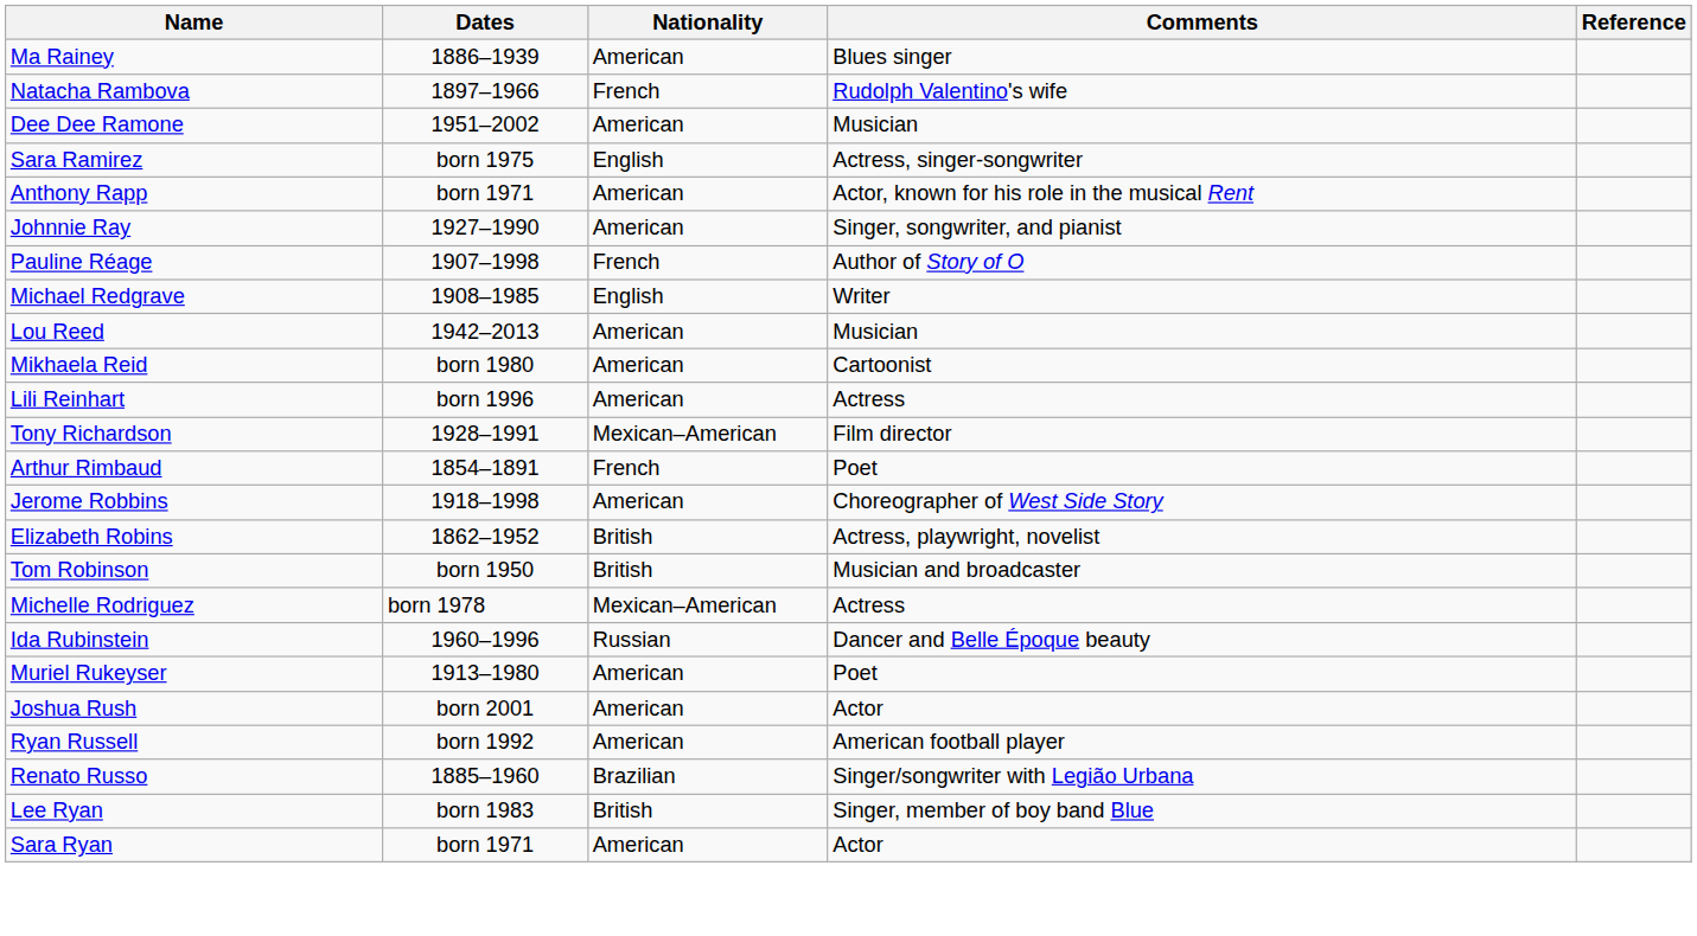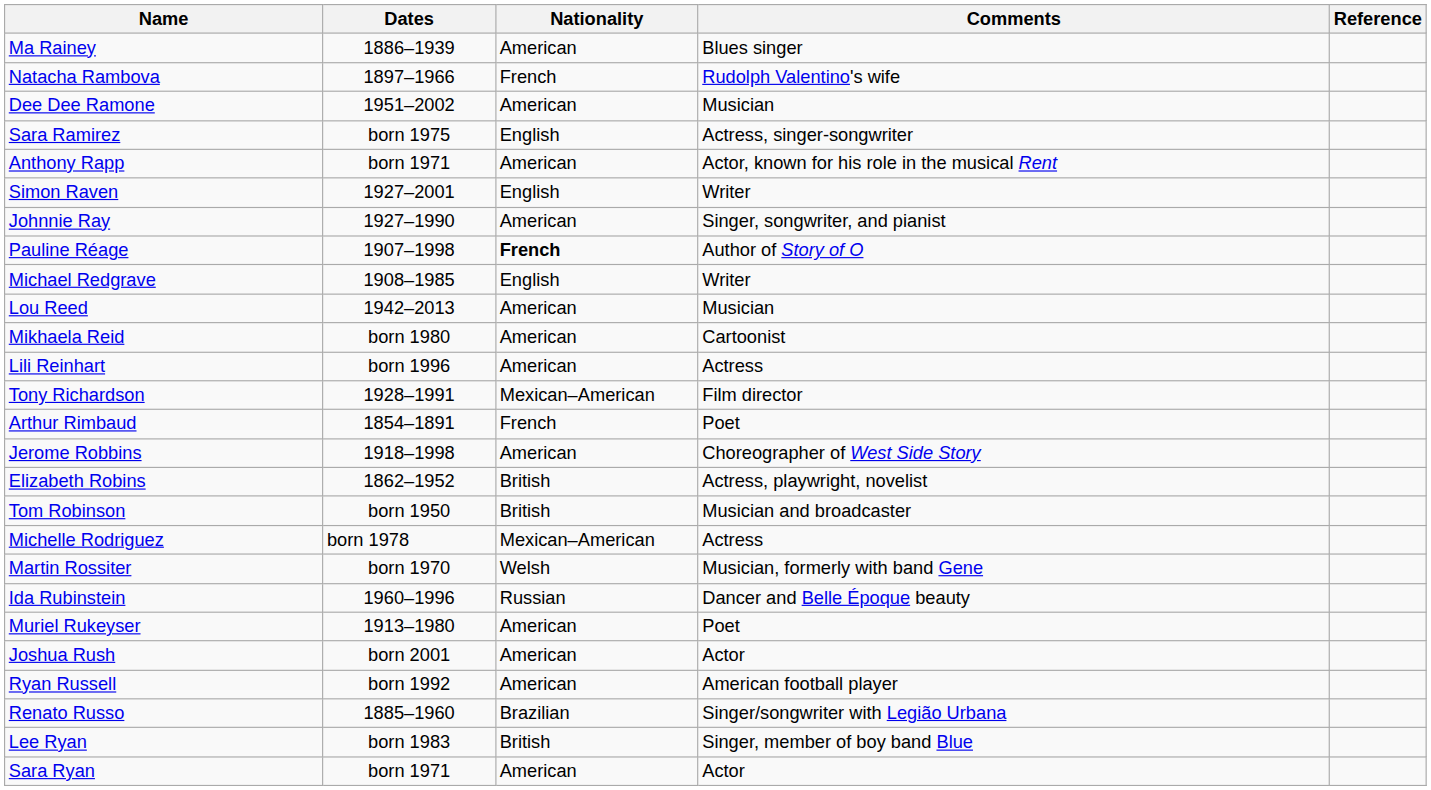 <table class="wikitable sortable plainrowheaders">
 <tr>
 <th style="width:24%;">Name</th>
 <th style="width:13%;">Dates</th>
 <th style="width:15%;">Nationality</th>
 <th style="width:50%;">Comments</th>
 <th style="width:3%;">Reference</th>
 </tr>
 <tr>
 <td><a href='#'>Ma Rainey</a></td>
 <td align=center>1886–1939</td>
 <td>American</td>
 <td>Blues singer</td>
 <td></td>
 </tr>
 <tr>
 <td><a href='#'>Natacha Rambova</a></td>
 <td align=center>1897–1966</td>
 <td>French</td>
 <td><a href='#'>Rudolph Valentino</a>'s wife</td>
 <td></td>
 </tr>
 <tr>
 <td><a href='#'>Dee Dee Ramone</a></td>
 <td align=center>1951–2002</td>
 <td>American</td>
 <td>Musician</td>
 <td></td>
 </tr>
 <tr>
 <td><a href='#'>Sara Ramirez</a></td>
 <td align=center>born 1975</td>
 <td>English</td>
 <td>Actress, singer-songwriter</td>
 <td></td>
 </tr>
 <tr>
 <td><a href='#'>Anthony Rapp</a></td>
 <td align=center>born 1971</td>
 <td>American</td>
 <td>Actor, known for his role in the musical <em><a href='#'>Rent</a></em></td>
 <td></td>
 </tr>
 <tr>
+<td><a href='#'>Simon Raven</a></td>
+<td align=center>1927–2001</td>
+<td>English</td>
+<td>Writer</td>
+<td></td>
+</tr>
+<tr>
 <td><a href='#'>Johnnie Ray</a></td>
 <td align=center>1927–1990</td>
 <td>American</td>
 <td>Singer, songwriter, and pianist</td>
 <td></td>
 </tr>
 <tr>
 <td><a href='#'>Pauline Réage</a></td>
 <td align=center>1907–1998</td>
-<td>French</td>
+<td><strong>French</strong></td>
 <td>Author of <em><a href='#'>Story of O</a></em></td>
 <td></td>
 </tr>
 <tr>
 <td><a href='#'>Michael Redgrave</a></td>
 <td align=center>1908–1985</td>
 <td>English</td>
 <td>Writer</td>
 <td></td>
 </tr>
 <tr>
 <td><a href='#'>Lou Reed</a></td>
 <td align=center>1942–2013</td>
 <td>American</td>
 <td>Musician</td>
 <td></td>
 </tr>
 <tr>
 <td><a href='#'>Mikhaela Reid</a></td>
 <td align=center>born 1980</td>
 <td>American</td>
 <td>Cartoonist</td>
 <td></td>
 </tr>
 <tr>
 <td><a href='#'>Lili Reinhart</a></td>
 <td align=center>born 1996</td>
 <td>American</td>
 <td>Actress</td>
 <td></td>
 </tr>
 <tr>
 <td><a href='#'>Tony Richardson</a></td>
 <td align=center>1928–1991</td>
 <td>Mexican–American</td>
 <td>Film director</td>
 <td></td>
 </tr>
 <tr>
 <td><a href='#'>Arthur Rimbaud</a></td>
 <td align=center>1854–1891</td>
 <td>French</td>
 <td>Poet</td>
 <td></td>
 </tr>
 <tr>
 <td><a href='#'>Jerome Robbins</a></td>
 <td align=center>1918–1998</td>
 <td>American</td>
 <td>Choreographer of <em><a href='#'>West Side Story</a></em></td>
 <td></td>
 </tr>
 <tr>
 <td><a href='#'>Elizabeth Robins</a></td>
 <td align=center>1862–1952</td>
 <td>British</td>
 <td>Actress, playwright, novelist</td>
 <td></td>
 </tr>
 <tr>
 <td><a href='#'>Tom Robinson</a></td>
 <td align=center>born 1950</td>
 <td>British</td>
 <td>Musician and broadcaster</td>
 <td></td>
 </tr>
 <tr>
 <td><a href='#'>Michelle Rodriguez</a></td>
 <td>born 1978</td>
 <td>Mexican–American</td>
 <td>Actress</td>
 <td></td>
 </tr>
 <tr>
+<td><a href='#'>Martin Rossiter</a></td>
+<td align=center>born 1970</td>
+<td>Welsh</td>
+<td>Musician, formerly with band <a href='#'>Gene</a></td>
+<td></td>
+</tr>
+<tr>
 <td><a href='#'>Ida Rubinstein</a></td>
 <td align=center>1960–1996</td>
 <td>Russian</td>
 <td>Dancer and <a href='#'>Belle Époque</a> beauty</td>
 <td></td>
 </tr>
 <tr>
 <td><a href='#'>Muriel Rukeyser</a></td>
 <td align=center>1913–1980</td>
 <td>American</td>
 <td>Poet</td>
 <td></td>
 </tr>
 <tr>
 <td><a href='#'>Joshua Rush</a></td>
 <td align=center>born 2001</td>
 <td>American</td>
 <td>Actor</td>
 <td></td>
 </tr>
 <tr>
 <td><a href='#'>Ryan Russell</a></td>
 <td align=center>born 1992</td>
 <td>American</td>
 <td>American football player</td>
 <td></td>
 </tr>
 <tr>
 <td><a href='#'>Renato Russo</a></td>
 <td align=center>1885–1960</td>
 <td>Brazilian</td>
 <td>Singer/songwriter with <a href='#'>Legião Urbana</a></td>
 <td></td>
 </tr>
 <tr>
 <td><a href='#'>Lee Ryan</a></td>
 <td align=center>born 1983</td>
 <td>British</td>
 <td>Singer, member of boy band <a href='#'>Blue</a></td>
 <td></td>
 </tr>
 <tr>
 <td><a href='#'>Sara Ryan</a></td>
 <td align=center>born 1971</td>
 <td>American</td>
 <td>Actor</td>
 <td></td>
 </tr>
 </table>
